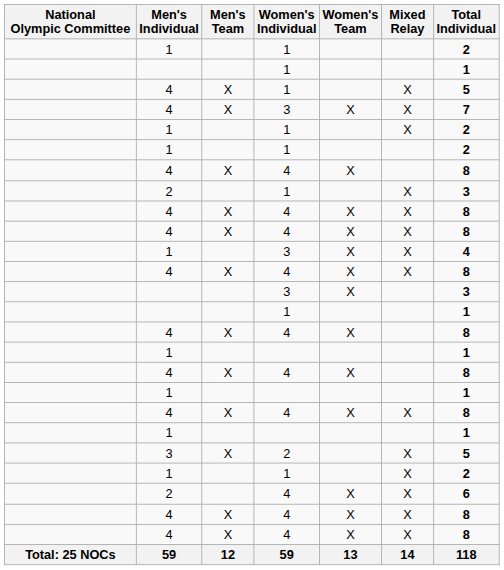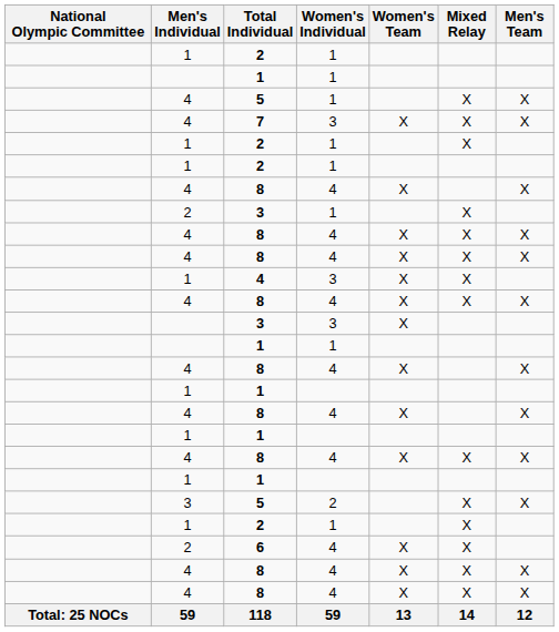 <table class="wikitable" style="text-align:center; font-size:95%">
 <tr>
 <th width="150">National<br>Olympic Committee</th>
 <th width=55>Men's<br>Individual</th>
-<th width=55>Men's<br>Team</th>
+<th width=55>Total<br>Individual</th>
 <th width=55>Women's<br>Individual</th>
 <th width=55>Women's<br>Team</th>
 <th width=55>Mixed<br>Relay</th>
-<th width=55>Total<br>Individual</th>
+<th width=55>Men's<br>Team</th>
 </tr>
 <tr>
 <td align=left></td>
 <td>1</td>
-<td></td>
+<td><strong>2</strong></td>
 <td>1</td>
 <td></td>
 <td></td>
-<td><strong>2</strong></td>
+<td></td>
 </tr>
 <tr>
 <td align=left></td>
 <td></td>
-<td></td>
+<td><strong>1</strong></td>
 <td>1</td>
 <td></td>
 <td></td>
-<td><strong>1</strong></td>
+<td></td>
 </tr>
 <tr>
 <td align=left></td>
 <td>4</td>
-<td>X</td>
+<td><strong>5</strong></td>
 <td>1</td>
 <td></td>
 <td>X</td>
-<td><strong>5</strong></td>
+<td>X</td>
 </tr>
 <tr>
 <td align=left></td>
 <td>4</td>
-<td>X</td>
+<td><strong>7</strong></td>
 <td>3</td>
 <td>X</td>
 <td>X</td>
-<td><strong>7</strong></td>
+<td>X</td>
 </tr>
 <tr>
 <td align=left></td>
 <td>1</td>
-<td></td>
+<td><strong>2</strong></td>
 <td>1</td>
 <td></td>
 <td>X</td>
-<td><strong>2</strong></td>
+<td></td>
 </tr>
 <tr>
 <td align=left></td>
 <td>1</td>
-<td></td>
+<td><strong>2</strong></td>
 <td>1</td>
 <td></td>
 <td></td>
-<td><strong>2</strong></td>
+<td></td>
 </tr>
 <tr>
 <td align=left></td>
 <td>4</td>
-<td>X</td>
+<td><strong>8</strong></td>
 <td>4</td>
 <td>X</td>
 <td></td>
-<td><strong>8</strong></td>
+<td>X</td>
 </tr>
 <tr>
 <td align=left></td>
 <td>2</td>
-<td></td>
+<td><strong>3</strong></td>
 <td>1</td>
 <td></td>
 <td>X</td>
-<td><strong>3</strong></td>
+<td></td>
 </tr>
 <tr>
 <td align=left></td>
 <td>4</td>
-<td>X</td>
+<td><strong>8</strong></td>
 <td>4</td>
 <td>X</td>
 <td>X</td>
-<td><strong>8</strong></td>
+<td>X</td>
 </tr>
 <tr>
 <td align=left></td>
 <td>4</td>
-<td>X</td>
+<td><strong>8</strong></td>
 <td>4</td>
 <td>X</td>
 <td>X</td>
-<td><strong>8</strong></td>
+<td>X</td>
 </tr>
 <tr>
 <td align=left></td>
 <td>1</td>
-<td></td>
+<td><strong>4</strong></td>
 <td>3</td>
 <td>X</td>
 <td>X</td>
-<td><strong>4</strong></td>
+<td></td>
 </tr>
 <tr>
 <td align=left></td>
 <td>4</td>
-<td>X</td>
+<td><strong>8</strong></td>
 <td>4</td>
 <td>X</td>
 <td>X</td>
-<td><strong>8</strong></td>
+<td>X</td>
 </tr>
 <tr>
 <td align=left></td>
 <td></td>
-<td></td>
+<td><strong>3</strong></td>
 <td>3</td>
 <td>X</td>
 <td></td>
-<td><strong>3</strong></td>
+<td></td>
 </tr>
 <tr>
 <td align=left></td>
 <td></td>
-<td></td>
+<td><strong>1</strong></td>
 <td>1</td>
 <td></td>
 <td></td>
-<td><strong>1</strong></td>
+<td></td>
 </tr>
 <tr>
 <td align=left></td>
 <td>4</td>
-<td>X</td>
+<td><strong>8</strong></td>
 <td>4</td>
 <td>X</td>
 <td></td>
-<td><strong>8</strong></td>
+<td>X</td>
 </tr>
 <tr>
 <td align=left></td>
 <td>1</td>
+<td><strong>1</strong></td>
 <td></td>
 <td></td>
 <td></td>
 <td></td>
-<td><strong>1</strong></td>
 </tr>
 <tr>
 <td align=left></td>
 <td>4</td>
-<td>X</td>
+<td><strong>8</strong></td>
 <td>4</td>
 <td>X</td>
 <td></td>
-<td><strong>8</strong></td>
+<td>X</td>
 </tr>
 <tr>
 <td align=left></td>
 <td>1</td>
+<td><strong>1</strong></td>
 <td></td>
 <td></td>
 <td></td>
 <td></td>
-<td><strong>1</strong></td>
 </tr>
 <tr>
 <td align=left></td>
 <td>4</td>
-<td>X</td>
+<td><strong>8</strong></td>
 <td>4</td>
 <td>X</td>
 <td>X</td>
-<td><strong>8</strong></td>
+<td>X</td>
 </tr>
 <tr>
 <td align=left></td>
 <td>1</td>
+<td><strong>1</strong></td>
 <td></td>
 <td></td>
 <td></td>
 <td></td>
-<td><strong>1</strong></td>
 </tr>
 <tr>
 <td align=left></td>
 <td>3</td>
-<td>X</td>
+<td><strong>5</strong></td>
 <td>2</td>
 <td></td>
 <td>X</td>
-<td><strong>5</strong></td>
+<td>X</td>
 </tr>
 <tr>
 <td align=left></td>
 <td>1</td>
-<td></td>
+<td><strong>2</strong></td>
 <td>1</td>
 <td></td>
 <td>X</td>
-<td><strong>2</strong></td>
+<td></td>
 </tr>
 <tr>
 <td align=left></td>
 <td>2</td>
-<td></td>
+<td><strong>6</strong></td>
 <td>4</td>
 <td>X</td>
 <td>X</td>
-<td><strong>6</strong></td>
+<td></td>
 </tr>
 <tr>
 <td align=left></td>
 <td>4</td>
-<td>X</td>
+<td><strong>8</strong></td>
 <td>4</td>
 <td>X</td>
 <td>X</td>
-<td><strong>8</strong></td>
+<td>X</td>
 </tr>
 <tr>
 <td align=left></td>
 <td>4</td>
-<td>X</td>
+<td><strong>8</strong></td>
 <td>4</td>
 <td>X</td>
 <td>X</td>
-<td><strong>8</strong></td>
+<td>X</td>
 </tr>
 <tr>
 <th>Total: 25 NOCs</th>
 <th>59</th>
-<th>12</th>
+<th>118</th>
 <th>59</th>
 <th>13</th>
 <th>14</th>
-<th>118</th>
+<th>12</th>
 </tr>
 </table>
